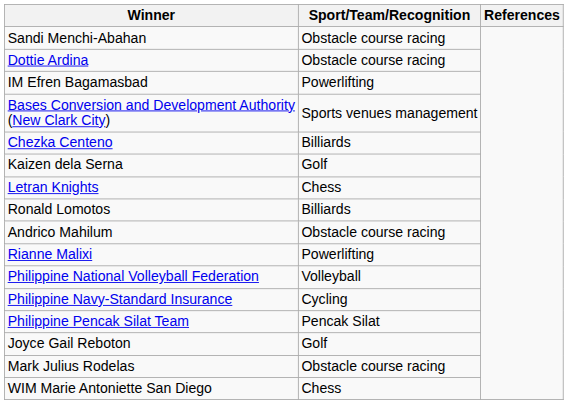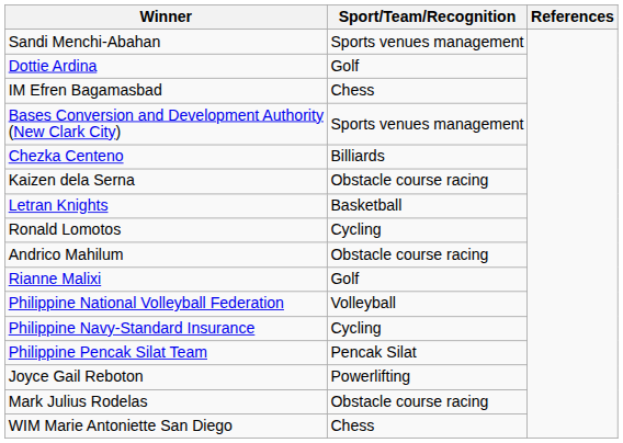 <table class="wikitable">
 <tr>
 <th>Winner</th>
 <th>Sport/Team/Recognition</th>
 <th>References</th>
 </tr>
 <tr>
 <td>Sandi Menchi-Abahan</td>
-<td>Obstacle course racing <br> </td>
+<td>Sports venues management</td>
 <td rowspan=16></td>
 </tr>
 <tr>
 <td><a href='#'>Dottie Ardina</a></td>
-<td>Obstacle course racing <br> </td>
+<td>Golf <br> </td>
 </tr>
 <tr>
 <td>IM Efren Bagamasbad</td>
-<td>Powerlifting <br> </td>
+<td>Chess <br> </td>
 </tr>
 <tr>
 <td><a href='#'>Bases Conversion and Development Authority</a> <br> (<a href='#'>New Clark City</a>)</td>
 <td>Sports venues management</td>
 </tr>
 <tr>
 <td><a href='#'>Chezka Centeno</a></td>
 <td>Billiards  <br> </td>
 </tr>
 <tr>
 <td>Kaizen dela Serna</td>
-<td>Golf <br> </td>
+<td>Obstacle course racing <br> </td>
 </tr>
 <tr>
 <td><a href='#'>Letran Knights</a></td>
-<td>Chess <br> </td>
+<td>Basketball <br> </td>
 </tr>
 <tr>
 <td>Ronald Lomotos</td>
-<td>Billiards  <br> </td>
+<td>Cycling <br> </td>
 </tr>
 <tr>
 <td>Andrico Mahilum</td>
 <td>Obstacle course racing <br> </td>
 </tr>
 <tr>
 <td><a href='#'>Rianne Malixi</a></td>
-<td>Powerlifting <br> </td>
+<td>Golf <br> </td>
 </tr>
 <tr>
 <td><a href='#'>Philippine National Volleyball Federation</a></td>
 <td>Volleyball</td>
 </tr>
 <tr>
 <td><a href='#'>Philippine Navy-Standard Insurance</a></td>
 <td>Cycling <br> </td>
 </tr>
 <tr>
 <td><a href='#'>Philippine Pencak Silat Team</a></td>
 <td>Pencak Silat <br> </td>
 </tr>
 <tr>
 <td>Joyce Gail Reboton</td>
-<td>Golf <br> </td>
+<td>Powerlifting <br> </td>
 </tr>
 <tr>
 <td>Mark Julius Rodelas</td>
 <td>Obstacle course racing <br> </td>
 </tr>
 <tr>
 <td>WIM Marie Antoniette San Diego</td>
 <td>Chess <br> </td>
 </tr>
 </table>
